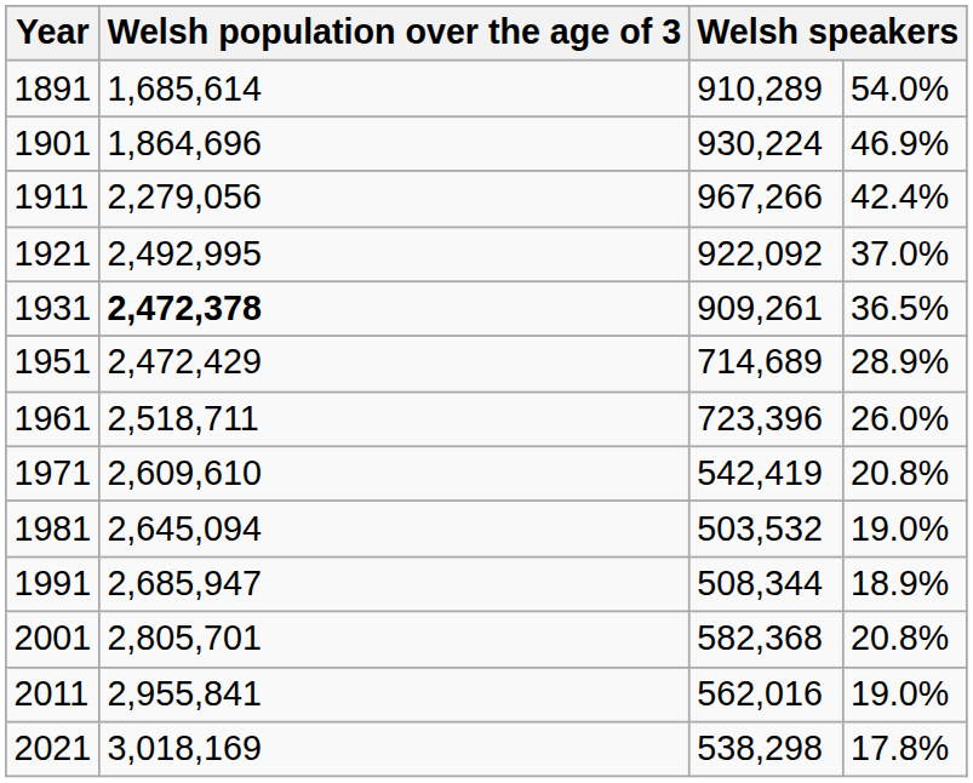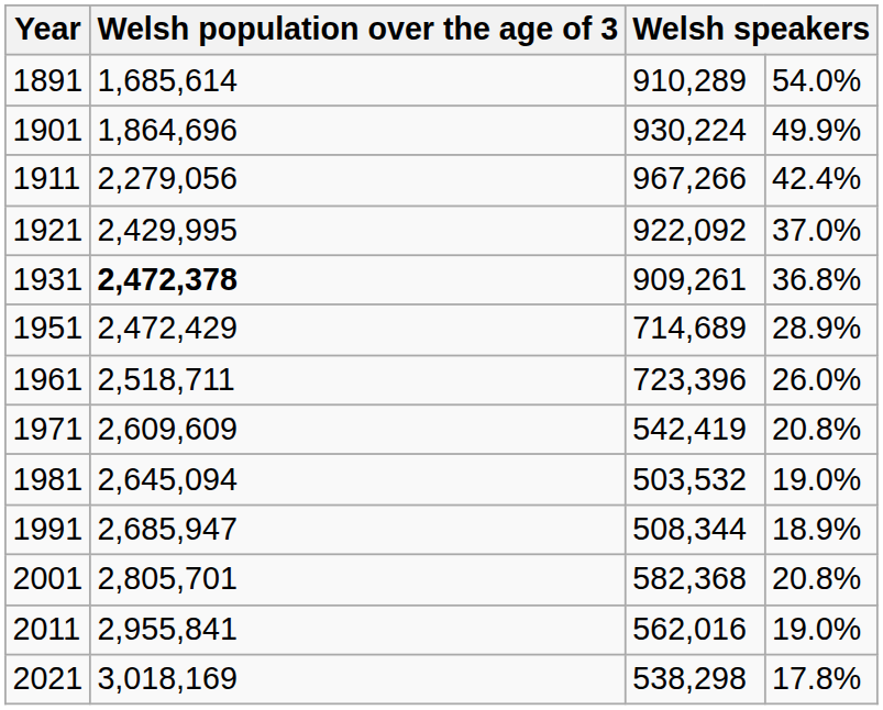 <table class="wikitable">
 <tr>
 <th>Year</th>
 <th>Welsh population over the age of 3</th>
 <th colspan="2">Welsh speakers</th>
 </tr>
 <tr>
 <td>1891</td>
 <td>1,685,614</td>
 <td>910,289</td>
 <td>54.0%</td>
 </tr>
 <tr>
 <td>1901</td>
 <td> 1,864,696</td>
 <td> 930,224</td>
-<td> 46.9%</td>
+<td> 49.9%</td>
 </tr>
 <tr>
 <td>1911</td>
 <td> 2,279,056</td>
 <td> 967,266</td>
 <td> 42.4%</td>
 </tr>
 <tr>
 <td>1921</td>
-<td> 2,492,995</td>
+<td> 2,429,995</td>
 <td> 922,092</td>
 <td> 37.0%</td>
 </tr>
 <tr>
 <td>1931</td>
 <td><strong> 2,472,378</strong></td>
 <td> 909,261</td>
-<td> 36.5%</td>
+<td> 36.8%</td>
 </tr>
 <tr>
 <td>1951</td>
 <td> 2,472,429</td>
 <td> 714,689</td>
 <td> 28.9%</td>
 </tr>
 <tr>
 <td>1961</td>
 <td> 2,518,711</td>
 <td> 723,396</td>
 <td> 26.0%</td>
 </tr>
 <tr>
 <td>1971</td>
-<td> 2,609,610</td>
+<td> 2,609,609</td>
 <td> 542,419</td>
 <td> 20.8%</td>
 </tr>
 <tr>
 <td>1981</td>
 <td> 2,645,094</td>
 <td> 503,532</td>
 <td> 19.0%</td>
 </tr>
 <tr>
 <td>1991</td>
 <td> 2,685,947</td>
 <td> 508,344</td>
 <td> 18.9%</td>
 </tr>
 <tr>
 <td>2001</td>
 <td> 2,805,701</td>
 <td> 582,368</td>
 <td> 20.8%</td>
 </tr>
 <tr>
 <td>2011</td>
 <td> 2,955,841</td>
 <td> 562,016</td>
 <td> 19.0%</td>
 </tr>
 <tr>
 <td>2021</td>
 <td> 3,018,169</td>
 <td> 538,298</td>
 <td> 17.8%</td>
 </tr>
 </table>
